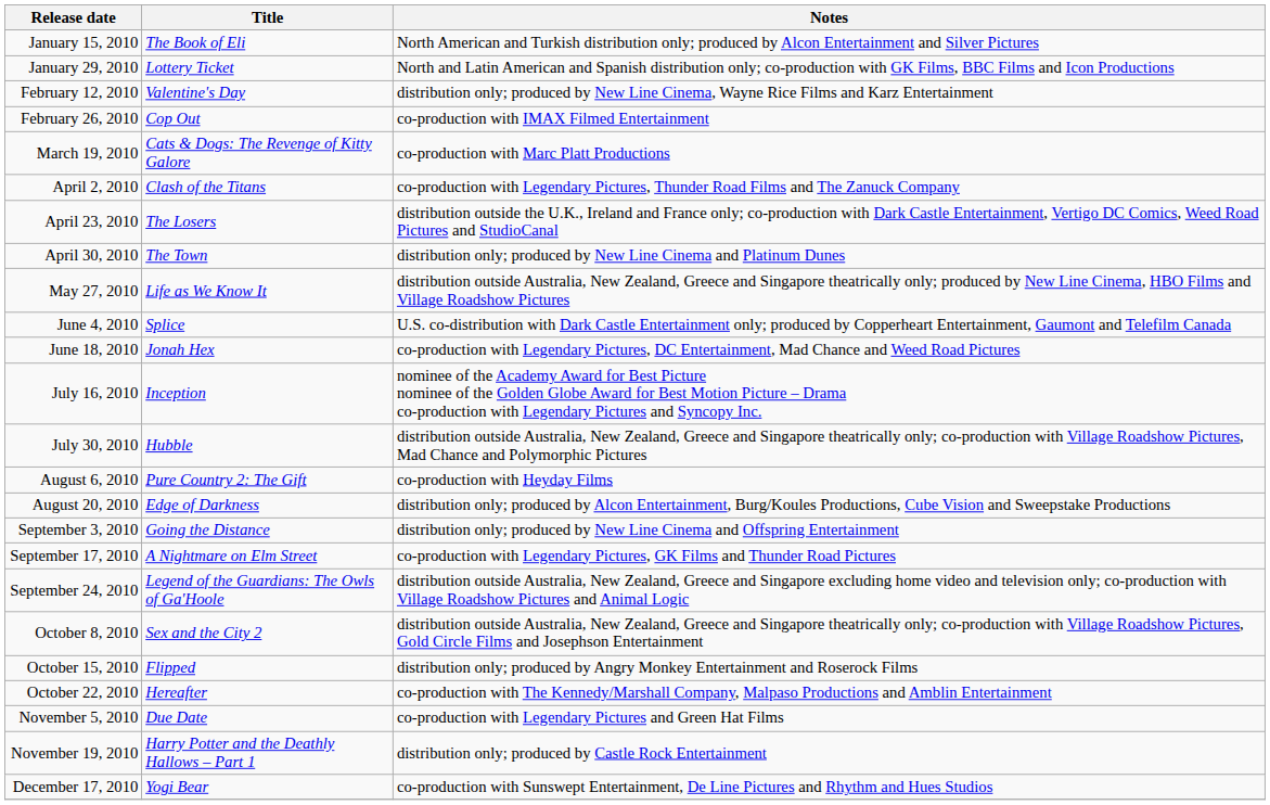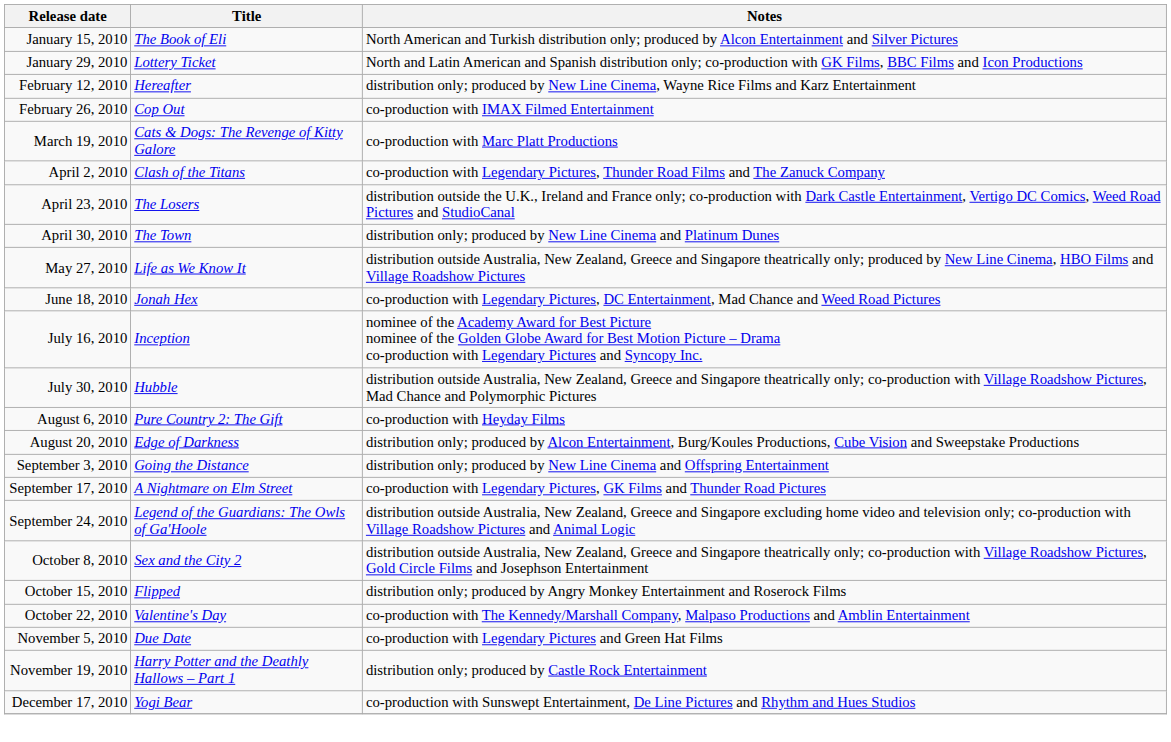 <table class="wikitable sortable" style="width:100%;">
 <tr>
 <th scope="col" style="width:130px;">Release date</th>
 <th>Title</th>
 <th>Notes</th>
 </tr>
 <tr>
 <td style="text-align:right;">January 15, 2010</td>
 <td><em><a href='#'>The Book of Eli</a></em></td>
 <td>North American and Turkish distribution only; produced by <a href='#'>Alcon Entertainment</a> and <a href='#'>Silver Pictures</a></td>
 </tr>
 <tr>
 <td style="text-align:right;">January 29, 2010</td>
 <td><em><a href='#'>Lottery Ticket</a></em></td>
 <td>North and Latin American and Spanish distribution only; co-production with <a href='#'>GK Films</a>, <a href='#'>BBC Films</a> and <a href='#'>Icon Productions</a></td>
 </tr>
 <tr>
 <td style="text-align:right;">February 12, 2010</td>
-<td><em><a href='#'>Valentine's Day</a></em></td>
+<td><em><a href='#'>Hereafter</a></em></td>
 <td>distribution only; produced by <a href='#'>New Line Cinema</a>, Wayne Rice Films and Karz Entertainment</td>
 </tr>
 <tr>
 <td style="text-align:right;">February 26, 2010</td>
 <td><em><a href='#'>Cop Out</a></em></td>
 <td>co-production with <a href='#'>IMAX Filmed Entertainment</a></td>
 </tr>
 <tr>
 <td style="text-align:right;">March 19, 2010</td>
 <td><em><a href='#'>Cats & Dogs: The Revenge of Kitty Galore</a></em></td>
 <td>co-production with <a href='#'>Marc Platt Productions</a></td>
 </tr>
 <tr>
 <td style="text-align:right;">April 2, 2010</td>
 <td><em><a href='#'>Clash of the Titans</a></em></td>
 <td>co-production with <a href='#'>Legendary Pictures</a>, <a href='#'>Thunder Road Films</a> and <a href='#'>The Zanuck Company</a></td>
 </tr>
 <tr>
 <td style="text-align:right;">April 23, 2010</td>
 <td><em><a href='#'>The Losers</a></em></td>
 <td>distribution outside the U.K., Ireland and France only; co-production with <a href='#'>Dark Castle Entertainment</a>, <a href='#'>Vertigo DC Comics</a>, <a href='#'>Weed Road Pictures</a> and <a href='#'>StudioCanal</a></td>
 </tr>
 <tr>
 <td style="text-align:right;">April 30, 2010</td>
 <td><em><a href='#'>The Town</a></em></td>
 <td>distribution only; produced by <a href='#'>New Line Cinema</a> and <a href='#'>Platinum Dunes</a></td>
 </tr>
 <tr>
 <td style="text-align:right;">May 27, 2010</td>
 <td><em><a href='#'>Life as We Know It</a></em></td>
 <td>distribution outside Australia, New Zealand, Greece and Singapore theatrically only; produced by <a href='#'>New Line Cinema</a>, <a href='#'>HBO Films</a> and <a href='#'>Village Roadshow Pictures</a></td>
-</tr>
-<tr>
-<td style="text-align:right;">June 4, 2010</td>
-<td><em><a href='#'>Splice</a></em></td>
-<td>U.S. co-distribution with <a href='#'>Dark Castle Entertainment</a> only; produced by Copperheart Entertainment, <a href='#'>Gaumont</a> and <a href='#'>Telefilm Canada</a></td>
 </tr>
 <tr>
 <td style="text-align:right;">June 18, 2010</td>
 <td><em><a href='#'>Jonah Hex</a></em></td>
 <td>co-production with <a href='#'>Legendary Pictures</a>, <a href='#'>DC Entertainment</a>, Mad Chance and <a href='#'>Weed Road Pictures</a></td>
 </tr>
 <tr>
 <td style="text-align:right;">July 16, 2010</td>
 <td><em><a href='#'>Inception</a></em></td>
 <td>nominee of the <a href='#'>Academy Award for Best Picture</a><br>nominee of the <a href='#'>Golden Globe Award for Best Motion Picture – Drama</a><br> co-production with <a href='#'>Legendary Pictures</a> and <a href='#'>Syncopy Inc.</a></td>
 </tr>
 <tr>
 <td style="text-align:right;">July 30, 2010</td>
 <td><em><a href='#'>Hubble</a></em></td>
 <td>distribution outside Australia, New Zealand, Greece and Singapore theatrically only; co-production with <a href='#'>Village Roadshow Pictures</a>, Mad Chance and Polymorphic Pictures</td>
 </tr>
 <tr>
 <td style="text-align:right;">August 6, 2010</td>
 <td><em><a href='#'>Pure Country 2: The Gift</a></em></td>
 <td>co-production with <a href='#'>Heyday Films</a></td>
 </tr>
 <tr>
 <td style="text-align:right;">August 20, 2010</td>
 <td><em><a href='#'>Edge of Darkness</a></em></td>
 <td>distribution only; produced by <a href='#'>Alcon Entertainment</a>, Burg/Koules Productions, <a href='#'>Cube Vision</a> and Sweepstake Productions</td>
 </tr>
 <tr>
 <td style="text-align:right;">September 3, 2010</td>
 <td><em><a href='#'>Going the Distance</a></em></td>
 <td>distribution only; produced by <a href='#'>New Line Cinema</a> and <a href='#'>Offspring Entertainment</a></td>
 </tr>
 <tr>
 <td style="text-align:right;">September 17, 2010</td>
 <td><em><a href='#'>A Nightmare on Elm Street</a></em></td>
 <td>co-production with <a href='#'>Legendary Pictures</a>, <a href='#'>GK Films</a> and <a href='#'>Thunder Road Pictures</a></td>
 </tr>
 <tr>
 <td style="text-align:right;">September 24, 2010</td>
 <td><em><a href='#'>Legend of the Guardians: The Owls of Ga'Hoole</a></em></td>
 <td>distribution outside Australia, New Zealand, Greece and Singapore excluding home video and television only; co-production with <a href='#'>Village Roadshow Pictures</a> and <a href='#'>Animal Logic</a></td>
 </tr>
 <tr>
 <td style="text-align:right;">October 8, 2010</td>
 <td><em><a href='#'>Sex and the City 2</a></em></td>
 <td>distribution outside Australia, New Zealand, Greece and Singapore theatrically only; co-production with <a href='#'>Village Roadshow Pictures</a>, <a href='#'>Gold Circle Films</a> and Josephson Entertainment</td>
 </tr>
 <tr>
 <td style="text-align:right;">October 15, 2010</td>
 <td><em><a href='#'>Flipped</a></em></td>
 <td>distribution only; produced by Angry Monkey Entertainment and Roserock Films</td>
 </tr>
 <tr>
 <td style="text-align:right;">October 22, 2010</td>
-<td><em><a href='#'>Hereafter</a></em></td>
+<td><em><a href='#'>Valentine's Day</a></em></td>
 <td>co-production with <a href='#'>The Kennedy/Marshall Company</a>, <a href='#'>Malpaso Productions</a> and <a href='#'>Amblin Entertainment</a></td>
 </tr>
 <tr>
 <td style="text-align:right;">November 5, 2010</td>
 <td><em><a href='#'>Due Date</a></em></td>
 <td>co-production with <a href='#'>Legendary Pictures</a> and Green Hat Films</td>
 </tr>
 <tr>
 <td style="text-align:right;">November 19, 2010</td>
 <td><em><a href='#'>Harry Potter and the Deathly Hallows – Part 1</a></em></td>
 <td>distribution only; produced by <a href='#'>Castle Rock Entertainment</a></td>
 </tr>
 <tr>
 <td style="text-align:right;">December 17, 2010</td>
 <td><em><a href='#'>Yogi Bear</a></em></td>
 <td>co-production with Sunswept Entertainment, <a href='#'>De Line Pictures</a> and <a href='#'>Rhythm and Hues Studios</a></td>
 </tr>
 <tr>
 </tr>
 </table>
